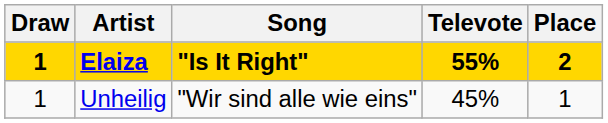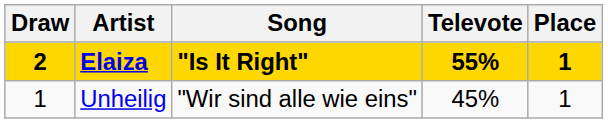 <table class="sortable wikitable" style="margin: 1em auto 1em auto; text-align:center">
 <tr>
 <th>Draw</th>
 <th>Artist</th>
 <th>Song</th>
 <th>Televote</th>
 <th>Place</th>
 </tr>
 <tr style="font-weight:bold; background:gold;">
-<td>1</td>
+<td>2</td>
 <td align="left"><a href='#'>Elaiza</a></td>
 <td align="left">"Is It Right"</td>
 <td>55%</td>
-<td>2</td>
+<td>1</td>
 </tr>
 <tr>
 <td>1</td>
 <td align="left"><a href='#'>Unheilig</a></td>
 <td align="left">"Wir sind alle wie eins"</td>
 <td>45%</td>
 <td>1</td>
 </tr>
 </table>
